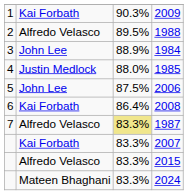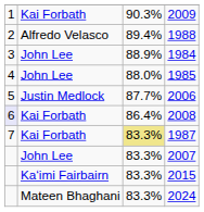 <table class="wikitable">
 <tr>
 </tr>
 <tr>
 <td>1</td>
 <td><a href='#'>Kai Forbath</a></td>
 <td><abbr>90.3%</abbr></td>
 <td><a href='#'>2009</a></td>
 </tr>
 <tr>
 <td>2</td>
 <td>Alfredo Velasco</td>
-<td><abbr>89.5%</abbr></td>
+<td><abbr>89.4%</abbr></td>
 <td><a href='#'>1988</a></td>
 </tr>
 <tr>
 <td>3</td>
 <td><a href='#'>John Lee</a></td>
 <td><abbr>88.9%</abbr></td>
 <td><a href='#'>1984</a></td>
 </tr>
 <tr>
 <td>4</td>
-<td><a href='#'>Justin Medlock</a></td>
+<td><a href='#'>John Lee</a></td>
 <td><abbr>88.0%</abbr></td>
 <td><a href='#'>1985</a></td>
 </tr>
 <tr>
 <td>5</td>
-<td><a href='#'>John Lee</a></td>
-<td><abbr>87.5%</abbr></td>
+<td><a href='#'>Justin Medlock</a></td>
+<td><abbr>87.7%</abbr></td>
 <td><a href='#'>2006</a></td>
 </tr>
 <tr>
-<td>6</td>
+<td style="background: lavender;">6</td>
 <td><a href='#'>Kai Forbath</a></td>
 <td><abbr>86.4%</abbr></td>
 <td><a href='#'>2008</a></td>
 </tr>
 <tr>
 <td>7</td>
-<td>Alfredo Velasco</td>
+<td><a href='#'>Kai Forbath</a></td>
 <td style="background: khaki;"><abbr>83.3%</abbr></td>
 <td><a href='#'>1987</a></td>
 </tr>
 <tr>
 <td></td>
-<td><a href='#'>Kai Forbath</a></td>
+<td><a href='#'>John Lee</a></td>
 <td><abbr>83.3%</abbr></td>
 <td><a href='#'>2007</a></td>
 </tr>
 <tr>
 <td></td>
-<td>Alfredo Velasco</td>
+<td><a href='#'>Kaʻimi Fairbairn</a></td>
 <td><abbr>83.3%</abbr></td>
 <td><a href='#'>2015</a></td>
 </tr>
 <tr>
 <td></td>
 <td>Mateen Bhaghani</td>
 <td><abbr>83.3%</abbr></td>
 <td><a href='#'>2024</a></td>
 </tr>
 </table>
